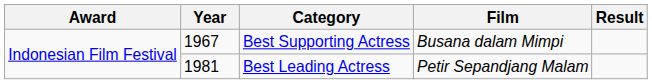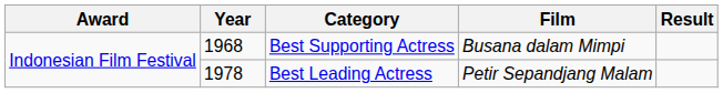 <table class="wikitable" style="font-size: 95%;">
 <tr>
 <th>Award</th>
 <th width=50>Year</th>
 <th>Category</th>
 <th>Film</th>
 <th>Result</th>
 </tr>
 <tr>
 <td rowspan="2"><a href='#'>Indonesian Film Festival</a></td>
-<td>1967</td>
+<td>1968</td>
 <td><a href='#'>Best Supporting Actress</a></td>
 <td><em>Busana dalam Mimpi</em></td>
 <td></td>
 </tr>
 <tr>
-<td>1981</td>
+<td>1978</td>
 <td><a href='#'>Best Leading Actress</a></td>
 <td><em>Petir Sepandjang Malam</em></td>
 <td></td>
 </tr>
 </table>
